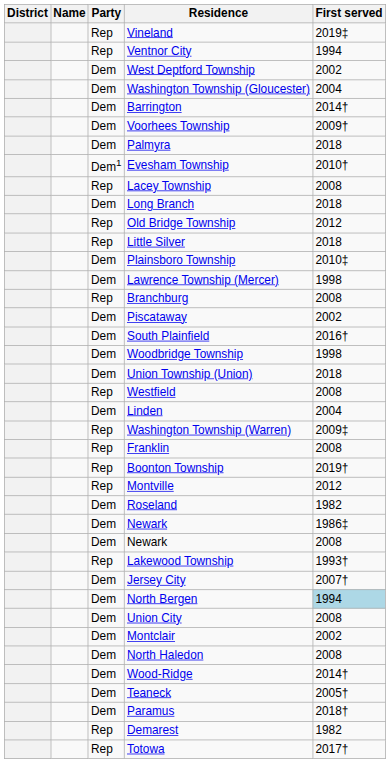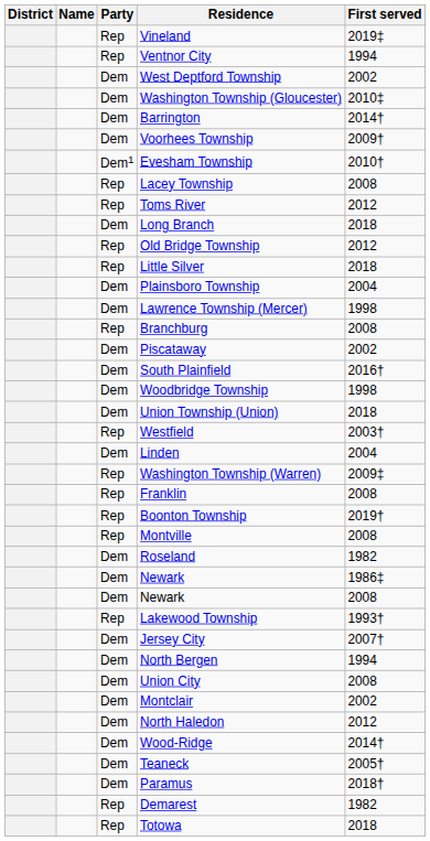 <table class="wikitable sortable">
 <tr>
 <th>District</th>
 <th>Name</th>
 <th>Party</th>
 <th>Residence</th>
 <th>First served</th>
 </tr>
 <tr>
 <th></th>
 <td></td>
 <td>Rep</td>
 <td><a href='#'>Vineland</a></td>
 <td>2019‡</td>
 </tr>
 <tr>
 <th></th>
 <td></td>
 <td>Rep</td>
 <td><a href='#'>Ventnor City</a></td>
 <td>1994</td>
 </tr>
 <tr>
 <th></th>
 <td></td>
 <td>Dem</td>
 <td><a href='#'>West Deptford Township</a></td>
 <td>2002</td>
 </tr>
 <tr>
 <th></th>
 <td></td>
 <td>Dem</td>
 <td><a href='#'>Washington Township (Gloucester)</a></td>
-<td>2004</td>
+<td>2010‡</td>
 </tr>
 <tr>
 <th></th>
 <td></td>
 <td>Dem</td>
 <td><a href='#'>Barrington</a></td>
 <td>2014†</td>
 </tr>
 <tr>
 <th></th>
 <td></td>
 <td>Dem</td>
 <td><a href='#'>Voorhees Township</a></td>
 <td>2009†</td>
 </tr>
 <tr>
 <th></th>
 <td></td>
-<td>Dem</td>
-<td><a href='#'>Palmyra</a></td>
-<td>2018</td>
-</tr>
-<tr>
-<th></th>
-<td></td>
 <td>Dem<sup>1</sup></td>
 <td><a href='#'>Evesham Township</a></td>
 <td>2010†</td>
 </tr>
 <tr>
 <th></th>
 <td></td>
 <td>Rep</td>
 <td><a href='#'>Lacey Township</a></td>
 <td>2008</td>
+</tr>
+<tr>
+<th></th>
+<td></td>
+<td>Rep</td>
+<td><a href='#'>Toms River</a></td>
+<td>2012</td>
 </tr>
 <tr>
 <th></th>
 <td></td>
 <td>Dem</td>
 <td><a href='#'>Long Branch</a></td>
 <td>2018</td>
 </tr>
 <tr>
 <th></th>
 <td></td>
 <td>Rep</td>
 <td><a href='#'>Old Bridge Township</a></td>
 <td>2012</td>
 </tr>
 <tr>
 <th></th>
 <td></td>
 <td>Rep</td>
 <td><a href='#'>Little Silver</a></td>
 <td>2018</td>
 </tr>
 <tr>
 <th></th>
 <td></td>
 <td>Dem</td>
 <td><a href='#'>Plainsboro Township</a></td>
-<td>2010‡</td>
+<td>2004</td>
 </tr>
 <tr>
 <th></th>
 <td></td>
 <td>Dem</td>
 <td><a href='#'>Lawrence Township (Mercer)</a></td>
 <td>1998</td>
 </tr>
 <tr>
 <th></th>
 <td></td>
 <td>Rep</td>
 <td><a href='#'>Branchburg</a></td>
 <td>2008</td>
 </tr>
 <tr>
 <th></th>
 <td></td>
 <td>Dem</td>
 <td><a href='#'>Piscataway</a></td>
 <td>2002</td>
 </tr>
 <tr>
 <th></th>
 <td></td>
 <td>Dem</td>
 <td><a href='#'>South Plainfield</a></td>
 <td>2016†</td>
 </tr>
 <tr>
 <th></th>
 <td></td>
 <td>Dem</td>
 <td><a href='#'>Woodbridge Township</a></td>
 <td>1998</td>
 </tr>
 <tr>
 <th></th>
 <td></td>
 <td>Dem</td>
 <td><a href='#'>Union Township (Union)</a></td>
 <td>2018</td>
 </tr>
 <tr>
 <th></th>
 <td></td>
 <td>Rep</td>
 <td><a href='#'>Westfield</a></td>
-<td>2008</td>
+<td>2003†</td>
 </tr>
 <tr>
 <th></th>
 <td></td>
 <td>Dem</td>
 <td><a href='#'>Linden</a></td>
 <td>2004</td>
 </tr>
 <tr>
 <th></th>
 <td></td>
 <td>Rep</td>
 <td><a href='#'>Washington Township (Warren)</a></td>
 <td>2009‡</td>
 </tr>
 <tr>
 <th></th>
 <td></td>
 <td>Rep</td>
 <td><a href='#'>Franklin</a></td>
 <td>2008</td>
 </tr>
 <tr>
 <th></th>
 <td></td>
 <td>Rep</td>
 <td><a href='#'>Boonton Township</a></td>
 <td>2019†</td>
 </tr>
 <tr>
 <th></th>
 <td></td>
 <td>Rep</td>
 <td><a href='#'>Montville</a></td>
-<td>2012</td>
+<td>2008</td>
 </tr>
 <tr>
 <th></th>
 <td></td>
 <td>Dem</td>
 <td><a href='#'>Roseland</a></td>
 <td>1982</td>
 </tr>
 <tr>
 <th></th>
 <td></td>
 <td>Dem</td>
 <td><a href='#'>Newark</a></td>
 <td>1986‡</td>
 </tr>
 <tr>
 <th></th>
 <td></td>
 <td>Dem</td>
 <td>Newark</td>
 <td>2008</td>
 </tr>
 <tr>
 <th></th>
 <td></td>
 <td>Rep</td>
 <td><a href='#'>Lakewood Township</a></td>
 <td>1993†</td>
 </tr>
 <tr>
 <th></th>
 <td></td>
 <td>Dem</td>
 <td><a href='#'>Jersey City</a></td>
 <td>2007†</td>
 </tr>
 <tr>
 <th></th>
 <td></td>
 <td>Dem</td>
 <td><a href='#'>North Bergen</a></td>
-<td style="background: lightblue;">1994</td>
+<td>1994</td>
 </tr>
 <tr>
 <th></th>
 <td></td>
 <td>Dem</td>
 <td><a href='#'>Union City</a></td>
 <td>2008</td>
 </tr>
 <tr>
 <th></th>
 <td></td>
 <td>Dem</td>
 <td><a href='#'>Montclair</a></td>
 <td>2002</td>
 </tr>
 <tr>
 <th></th>
 <td></td>
 <td>Dem</td>
 <td><a href='#'>North Haledon</a></td>
-<td>2008</td>
+<td>2012</td>
 </tr>
 <tr>
 <th></th>
 <td></td>
 <td>Dem</td>
 <td><a href='#'>Wood-Ridge</a></td>
 <td>2014†</td>
 </tr>
 <tr>
 <th></th>
 <td></td>
 <td>Dem</td>
 <td><a href='#'>Teaneck</a></td>
 <td>2005†</td>
 </tr>
 <tr>
 <th></th>
 <td></td>
 <td>Dem</td>
 <td><a href='#'>Paramus</a></td>
 <td>2018†</td>
 </tr>
 <tr>
 <th></th>
 <td></td>
 <td>Rep</td>
 <td><a href='#'>Demarest</a></td>
 <td>1982</td>
 </tr>
 <tr>
 <th></th>
 <td></td>
 <td>Rep</td>
 <td><a href='#'>Totowa</a></td>
-<td>2017†</td>
+<td>2018</td>
 </tr>
 </table>
